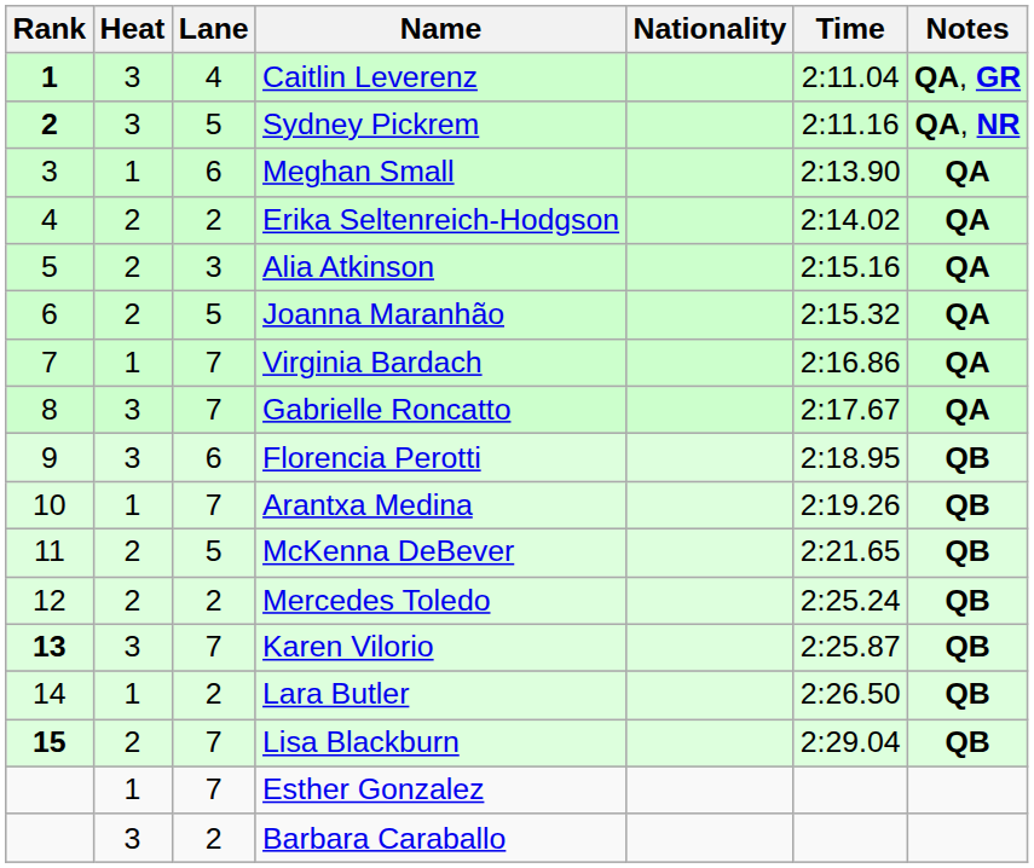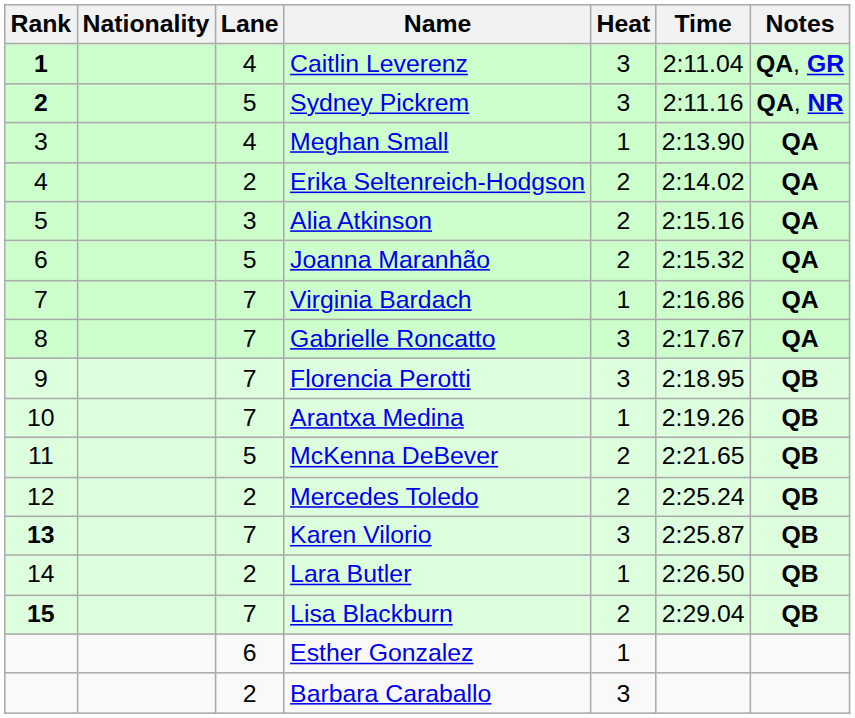 <table class="wikitable sortable" style="text-align:center">
 <tr>
 <th>Rank</th>
-<th>Heat</th>
+<th>Nationality</th>
 <th>Lane</th>
 <th>Name</th>
-<th>Nationality</th>
+<th>Heat</th>
 <th>Time</th>
 <th>Notes</th>
 </tr>
 <tr bgcolor=ccffcc>
 <td><strong>1</strong></td>
-<td>3</td>
+<td align=left></td>
 <td>4</td>
 <td align=left><a href='#'>Caitlin Leverenz</a></td>
-<td align=left></td>
+<td>3</td>
 <td>2:11.04</td>
 <td><strong>QA</strong>, <strong><a href='#'>GR</a></strong></td>
 </tr>
 <tr bgcolor=ccffcc>
 <td><strong>2</strong></td>
-<td>3</td>
+<td align=left></td>
 <td>5</td>
 <td align=left><a href='#'>Sydney Pickrem</a></td>
-<td align=left></td>
+<td>3</td>
 <td>2:11.16</td>
 <td><strong>QA</strong>, <strong><a href='#'>NR</a></strong></td>
 </tr>
 <tr bgcolor=ccffcc>
 <td>3</td>
+<td align=left></td>
+<td>4</td>
+<td align=left><a href='#'>Meghan Small</a></td>
 <td>1</td>
-<td>6</td>
-<td align=left><a href='#'>Meghan Small</a></td>
-<td align=left></td>
 <td>2:13.90</td>
 <td><strong>QA</strong></td>
 </tr>
 <tr bgcolor=ccffcc>
 <td>4</td>
-<td>2</td>
+<td align=left></td>
 <td>2</td>
 <td align=left><a href='#'>Erika Seltenreich-Hodgson</a></td>
-<td align=left></td>
+<td>2</td>
 <td>2:14.02</td>
 <td><strong>QA</strong></td>
 </tr>
 <tr bgcolor=ccffcc>
 <td>5</td>
-<td>2</td>
+<td align=left></td>
 <td>3</td>
 <td align=left><a href='#'>Alia Atkinson</a></td>
-<td align=left></td>
+<td>2</td>
 <td>2:15.16</td>
 <td><strong>QA</strong></td>
 </tr>
 <tr bgcolor=ccffcc>
 <td>6</td>
-<td>2</td>
+<td align=left></td>
 <td>5</td>
 <td align=left><a href='#'>Joanna Maranhão</a></td>
-<td align=left></td>
+<td>2</td>
 <td>2:15.32</td>
 <td><strong>QA</strong></td>
 </tr>
 <tr bgcolor=ccffcc>
 <td>7</td>
-<td>1</td>
+<td align=left></td>
 <td>7</td>
 <td align=left><a href='#'>Virginia Bardach</a></td>
-<td align=left></td>
+<td>1</td>
 <td>2:16.86</td>
 <td><strong>QA</strong></td>
 </tr>
 <tr bgcolor=ccffcc>
 <td>8</td>
-<td>3</td>
+<td align=left></td>
 <td>7</td>
 <td align=left><a href='#'>Gabrielle Roncatto</a></td>
-<td align=left></td>
+<td>3</td>
 <td>2:17.67</td>
 <td><strong>QA</strong></td>
 </tr>
 <tr bgcolor=ddffdd>
 <td>9</td>
+<td align=left></td>
+<td>7</td>
+<td align=left><a href='#'>Florencia Perotti</a></td>
 <td>3</td>
-<td>6</td>
-<td align=left><a href='#'>Florencia Perotti</a></td>
-<td align=left></td>
 <td>2:18.95</td>
 <td><strong>QB</strong></td>
 </tr>
 <tr bgcolor=ddffdd>
 <td>10</td>
-<td>1</td>
+<td align=left></td>
 <td>7</td>
 <td align=left><a href='#'>Arantxa Medina</a></td>
-<td align=left></td>
+<td>1</td>
 <td>2:19.26</td>
 <td><strong>QB</strong></td>
 </tr>
 <tr bgcolor=ddffdd>
 <td>11</td>
-<td>2</td>
+<td align=left></td>
 <td>5</td>
 <td align=left><a href='#'>McKenna DeBever</a></td>
-<td align=left></td>
+<td>2</td>
 <td>2:21.65</td>
 <td><strong>QB</strong></td>
 </tr>
 <tr bgcolor=ddffdd>
 <td>12</td>
-<td>2</td>
+<td align=left></td>
 <td>2</td>
 <td align=left><a href='#'>Mercedes Toledo</a></td>
-<td align=left></td>
+<td>2</td>
 <td>2:25.24</td>
 <td><strong>QB</strong></td>
 </tr>
 <tr bgcolor=ddffdd>
 <td><strong>13</strong></td>
-<td>3</td>
+<td align=left></td>
 <td>7</td>
 <td align=left><a href='#'>Karen Vilorio</a></td>
-<td align=left></td>
+<td>3</td>
 <td>2:25.87</td>
 <td><strong>QB</strong></td>
 </tr>
 <tr bgcolor=ddffdd>
 <td>14</td>
-<td>1</td>
+<td align=left></td>
 <td>2</td>
 <td align=left><a href='#'>Lara Butler</a></td>
-<td align=left></td>
+<td>1</td>
 <td>2:26.50</td>
 <td><strong>QB</strong></td>
 </tr>
 <tr bgcolor=ddffdd>
 <td><strong>15</strong></td>
-<td>2</td>
+<td align=left></td>
 <td>7</td>
 <td align=left><a href='#'>Lisa Blackburn</a></td>
-<td align=left></td>
+<td>2</td>
 <td>2:29.04</td>
 <td><strong>QB</strong></td>
 </tr>
 <tr>
 <td></td>
+<td align=left></td>
+<td>6</td>
+<td align=left><a href='#'>Esther Gonzalez</a></td>
 <td>1</td>
-<td>7</td>
-<td align=left><a href='#'>Esther Gonzalez</a></td>
-<td align=left></td>
 <td></td>
 <td></td>
 </tr>
 <tr>
 <td></td>
-<td>3</td>
+<td align=left></td>
 <td>2</td>
 <td align=left><a href='#'>Barbara Caraballo</a></td>
-<td align=left></td>
+<td>3</td>
 <td></td>
 <td></td>
 </tr>
 </table>
